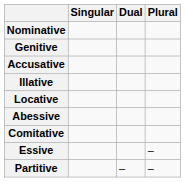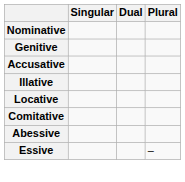 <table class="wikitable">
 <tr>
 <th> </th>
 <th>Singular</th>
 <th>Dual</th>
 <th>Plural</th>
 </tr>
 <tr>
 <th>Nominative</th>
 <td></td>
 <td></td>
 <td></td>
 </tr>
 <tr>
 <th>Genitive</th>
 <td></td>
 <td></td>
 <td></td>
 </tr>
 <tr>
 <th>Accusative</th>
 <td></td>
 <td></td>
 <td></td>
 </tr>
 <tr>
 <th>Illative</th>
 <td></td>
 <td></td>
 <td></td>
 </tr>
 <tr>
 <th>Locative</th>
 <td></td>
 <td></td>
 <td></td>
 </tr>
 <tr>
-<th>Abessive</th>
+<th>Comitative</th>
 <td></td>
 <td></td>
 <td></td>
 </tr>
 <tr>
-<th>Comitative</th>
+<th>Abessive</th>
 <td></td>
 <td></td>
 <td></td>
 </tr>
 <tr>
 <th>Essive</th>
 <td></td>
 <td></td>
 <td>–</td>
 </tr>
-<tr>
-<th>Partitive</th>
-<td></td>
-<td>–</td>
-<td>–</td>
-</tr>
 </table>
